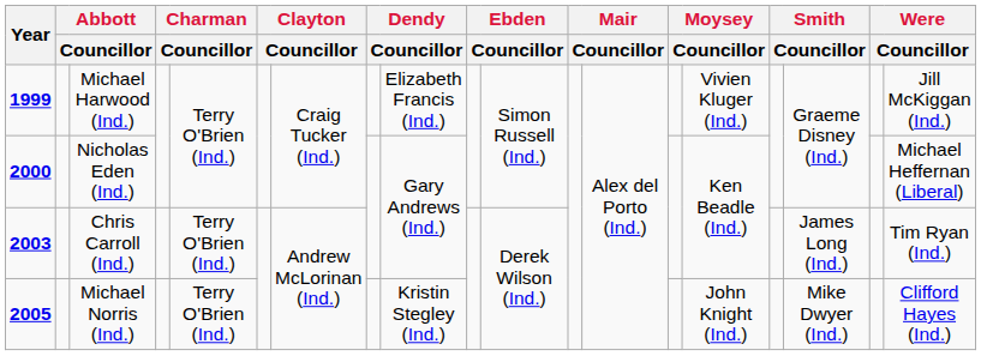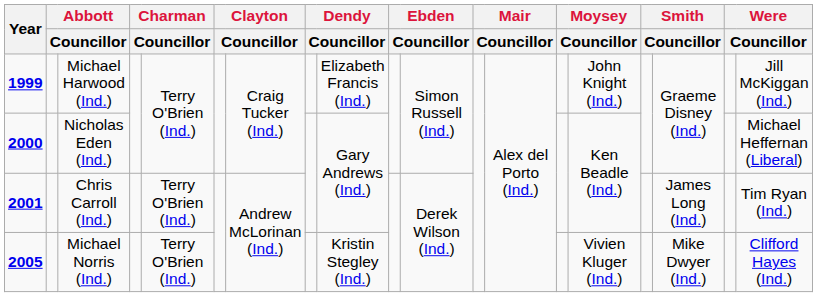 <table class="wikitable">
 <tr>
 <th rowspan="2">Year</th>
 <th style="color:crimson"; colspan="2">Abbott</th>
 <th style="color:crimson"; colspan="2">Charman</th>
 <th style="color:crimson"; colspan="2">Clayton</th>
 <th style="color:crimson"; colspan="2">Dendy</th>
 <th style="color:crimson"; colspan="2">Ebden</th>
 <th style="color:crimson"; colspan="2">Mair</th>
 <th style="color:crimson"; colspan="2">Moysey</th>
 <th style="color:crimson"; colspan="2">Smith</th>
 <th style="color:crimson"; colspan="2">Were</th>
 </tr>
 <tr>
 <th colspan="2">Councillor</th>
 <th colspan="2">Councillor</th>
 <th colspan="2">Councillor</th>
 <th colspan="2">Councillor</th>
 <th colspan="2">Councillor</th>
 <th colspan="2">Councillor</th>
 <th colspan="2">Councillor</th>
 <th colspan="2">Councillor</th>
 <th colspan="2">Councillor</th>
 </tr>
 <tr>
 <td><strong><a href='#'>1999</a></strong></td>
 <td rowspan="1" width="1px" > </td>
 <td rowspan="1"; align="center">Michael Harwood (<a href='#'>Ind.</a>)</td>
 <td rowspan="2" width="1px" > </td>
 <td rowspan="2"; align="center">Terry O'Brien (<a href='#'>Ind.</a>)</td>
 <td rowspan="2" width="1px" > </td>
 <td rowspan="2"; align="center">Craig Tucker (<a href='#'>Ind.</a>)</td>
 <td rowspan="1" width="1px" > </td>
 <td rowspan="1"; align="center">Elizabeth Francis (<a href='#'>Ind.</a>)</td>
 <td rowspan="2" width="1px" > </td>
 <td rowspan="2"; align="center">Simon Russell (<a href='#'>Ind.</a>)</td>
 <td rowspan="4" width="1px" > </td>
 <td rowspan="4"; align="center">Alex del Porto (<a href='#'>Ind.</a>)</td>
 <td rowspan="1" width="1px" > </td>
-<td rowspan="1"; align="center">Vivien Kluger (<a href='#'>Ind.</a>)</td>
+<td rowspan="1"; align="center">John Knight (<a href='#'>Ind.</a>)</td>
 <td rowspan="2" width="1px" > </td>
 <td rowspan="2"; align="center">Graeme Disney (<a href='#'>Ind.</a>)</td>
 <td rowspan="1" width="1px" > </td>
 <td rowspan="1"; align="center">Jill McKiggan (<a href='#'>Ind.</a>)</td>
 </tr>
 <tr>
 <td><strong><a href='#'>2000</a></strong></td>
 <td rowspan="1" width="1px" > </td>
 <td rowspan="1"; align="center">Nicholas Eden (<a href='#'>Ind.</a>)</td>
 <td rowspan="2" width="1px" > </td>
 <td rowspan="2"; align="center">Gary Andrews (<a href='#'>Ind.</a>)</td>
 <td rowspan="2" width="1px" > </td>
 <td rowspan="2"; align="center">Ken Beadle (<a href='#'>Ind.</a>)</td>
 <td rowspan="1" width="1px" > </td>
 <td rowspan="1"; align="center">Michael Heffernan (<a href='#'>Liberal</a>)</td>
 </tr>
 <tr>
-<td><strong><a href='#'>2003</a></strong></td>
+<td><strong><a href='#'>2001</a></strong></td>
 <td rowspan="1" width="1px" > </td>
 <td rowspan="1"; align="center">Chris Carroll (<a href='#'>Ind.</a>)</td>
 <td rowspan="1" width="1px" > </td>
 <td rowspan="1"; align="center">Terry O'Brien (<a href='#'>Ind.</a>)</td>
 <td rowspan="2" width="1px" > </td>
 <td rowspan="2"; align="center">Andrew McLorinan (<a href='#'>Ind.</a>)</td>
 <td rowspan="2" width="1px" > </td>
 <td rowspan="2"; align="center">Derek Wilson (<a href='#'>Ind.</a>)</td>
 <td rowspan="1" width="1px" > </td>
 <td rowspan="1"; align="center">James Long (<a href='#'>Ind.</a>)</td>
 <td rowspan="1" width="1px" > </td>
 <td rowspan="1"; align="center">Tim Ryan (<a href='#'>Ind.</a>)</td>
 </tr>
 <tr>
 <td><strong><a href='#'>2005</a></strong></td>
 <td rowspan="1" width="1px" > </td>
 <td rowspan="1"; align="center">Michael Norris (<a href='#'>Ind.</a>)</td>
 <td rowspan="1" width="1px" > </td>
 <td rowspan="1"; align="center">Terry O'Brien (<a href='#'>Ind.</a>)</td>
 <td rowspan="1" width="1px" > </td>
 <td rowspan="1"; align="center">Kristin Stegley (<a href='#'>Ind.</a>)</td>
 <td rowspan="1" width="1px" > </td>
-<td rowspan="1"; align="center">John Knight (<a href='#'>Ind.</a>)</td>
+<td rowspan="1"; align="center">Vivien Kluger (<a href='#'>Ind.</a>)</td>
 <td rowspan="1" width="1px" > </td>
 <td rowspan="1"; align="center">Mike Dwyer (<a href='#'>Ind.</a>)</td>
 <td rowspan="1" width="1px" > </td>
 <td rowspan="1"; align="center"><a href='#'>Clifford Hayes</a> (<a href='#'>Ind.</a>)</td>
 </tr>
 </table>
